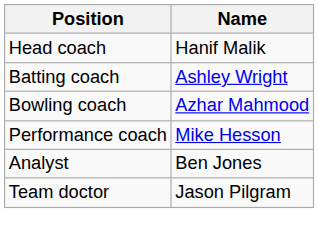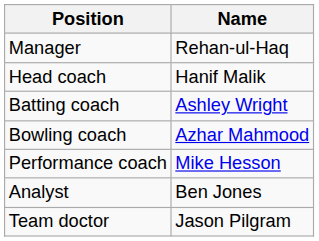 <table class="wikitable">
 <tr>
 <th>Position</th>
 <th>Name</th>
+</tr>
+<tr>
+<td>Manager</td>
+<td>Rehan-ul-Haq</td>
 </tr>
 <tr>
 <td>Head coach</td>
 <td>Hanif Malik</td>
 </tr>
 <tr>
 <td>Batting coach</td>
 <td><a href='#'>Ashley Wright</a></td>
 </tr>
 <tr>
 <td>Bowling coach</td>
 <td><a href='#'>Azhar Mahmood</a></td>
 </tr>
 <tr>
 <td>Performance coach</td>
 <td><a href='#'>Mike Hesson</a></td>
 </tr>
 <tr>
 <td>Analyst</td>
 <td>Ben Jones</td>
 </tr>
 <tr>
 <td>Team doctor</td>
 <td>Jason Pilgram</td>
 </tr>
 </table>
